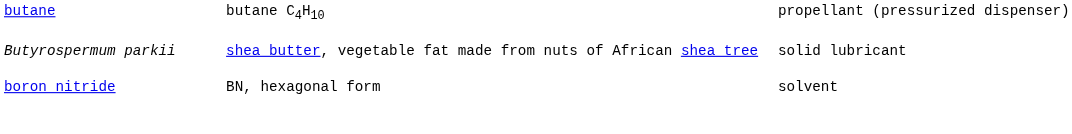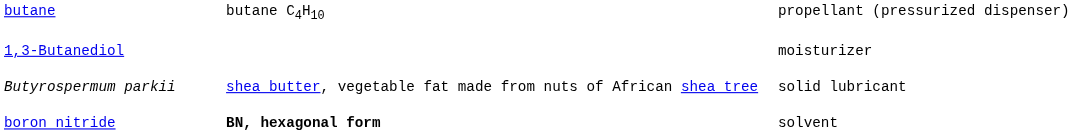 <table cellpadding="8">
 <tr valign="top">
 <td width="20%"><a href='#'>butane</a></td>
 <td width="50%">butane C<sub>4</sub>H<sub>10</sub></td>
 <td width="30%">propellant (pressurized dispenser)</td>
+</tr>
+<tr valign="top">
+<td><a href='#'>1,3-Butanediol</a></td>
+<td></td>
+<td>moisturizer</td>
 </tr>
 <tr valign="top">
 <td><em>Butyrospermum parkii</em></td>
 <td><a href='#'>shea butter</a>, vegetable fat made from nuts of African <a href='#'>shea tree</a></td>
 <td>solid lubricant</td>
 </tr>
 <tr valign="top">
 <td><a href='#'>boron nitride</a></td>
-<td>BN, hexagonal form</td>
+<td><strong>BN, hexagonal form</strong></td>
 <td>solvent</td>
 </tr>
 </table>
